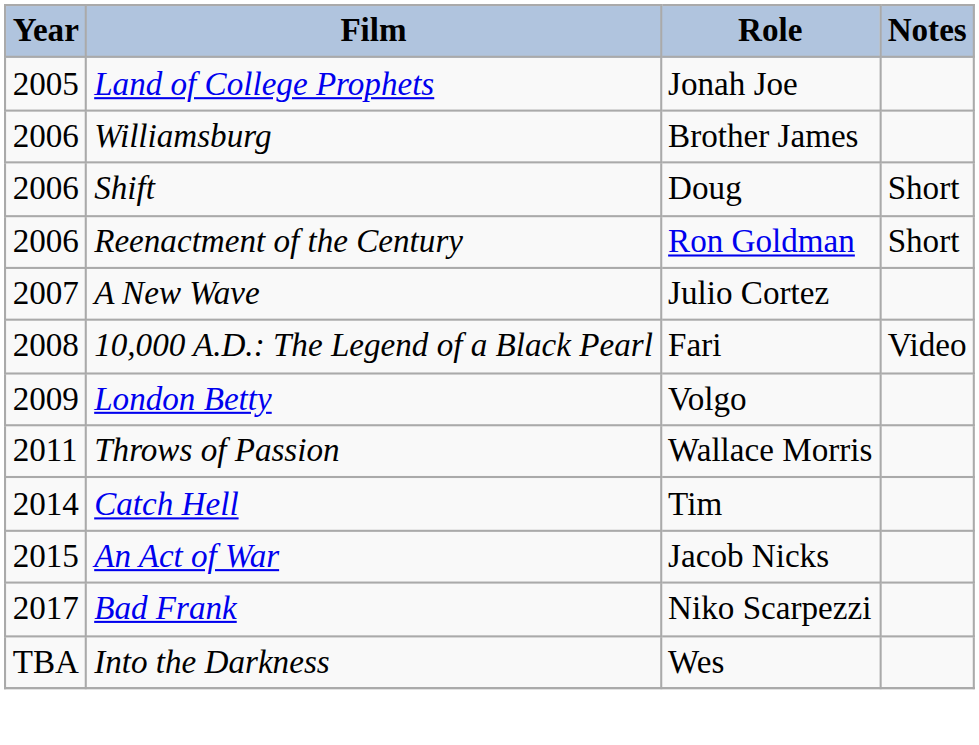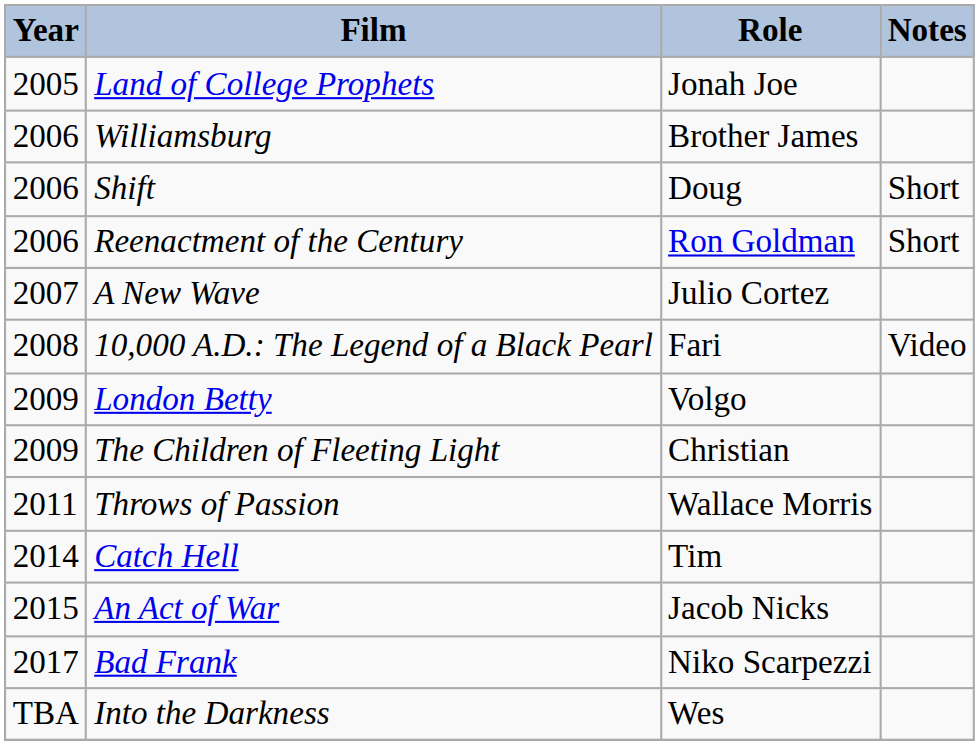 <table class="wikitable">
 <tr>
 <th style="background:#B0C4DE;">Year</th>
 <th style="background:#B0C4DE;">Film</th>
 <th style="background:#B0C4DE;">Role</th>
 <th style="background:#B0C4DE;">Notes</th>
 </tr>
 <tr>
 <td>2005</td>
 <td><em><a href='#'>Land of College Prophets</a></em></td>
 <td>Jonah Joe</td>
 <td></td>
 </tr>
 <tr>
 <td>2006</td>
 <td><em>Williamsburg</em></td>
 <td>Brother James</td>
 <td></td>
 </tr>
 <tr>
 <td>2006</td>
 <td><em>Shift</em></td>
 <td>Doug</td>
 <td>Short</td>
 </tr>
 <tr>
 <td>2006</td>
 <td><em>Reenactment of the Century</em></td>
 <td><a href='#'>Ron Goldman</a></td>
 <td>Short</td>
 </tr>
 <tr>
 <td>2007</td>
 <td><em>A New Wave</em></td>
 <td>Julio Cortez</td>
 <td></td>
 </tr>
 <tr>
 <td>2008</td>
 <td><em>10,000 A.D.: The Legend of a Black Pearl</em></td>
 <td>Fari</td>
 <td>Video</td>
 </tr>
 <tr>
 <td>2009</td>
 <td><em><a href='#'>London Betty</a></em></td>
 <td>Volgo</td>
 <td></td>
 </tr>
 <tr>
+<td>2009</td>
+<td><em>The Children of Fleeting Light</em></td>
+<td>Christian</td>
+<td></td>
+</tr>
+<tr>
 <td>2011</td>
 <td><em>Throws of Passion</em></td>
 <td>Wallace Morris</td>
 <td></td>
 </tr>
 <tr>
 <td>2014</td>
 <td><em><a href='#'>Catch Hell</a></em></td>
 <td>Tim</td>
 <td></td>
 </tr>
 <tr>
 <td>2015</td>
 <td><em><a href='#'>An Act of War</a></em></td>
 <td>Jacob Nicks</td>
 <td></td>
 </tr>
 <tr>
 <td>2017</td>
 <td><em><a href='#'>Bad Frank</a></em></td>
 <td>Niko Scarpezzi</td>
 <td></td>
 </tr>
 <tr>
 <td>TBA</td>
 <td><em>Into the Darkness</em></td>
 <td>Wes</td>
 <td></td>
 </tr>
 <tr>
 </tr>
 </table>
